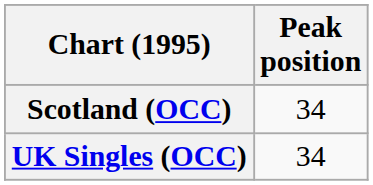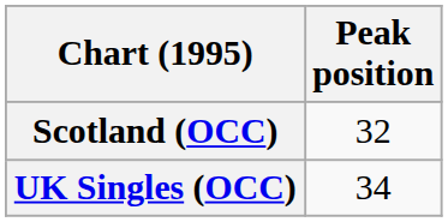 <table class="wikitable sortable plainrowheaders" style="text-align:center">
 <tr>
 <th>Chart (1995)</th>
 <th>Peak<br>position</th>
 </tr>
 <tr>
 <th scope="row">Scotland (<a href='#'>OCC</a>)</th>
-<td>34</td>
+<td>32</td>
 </tr>
 <tr>
 <th scope="row"><a href='#'>UK Singles</a> (<a href='#'>OCC</a>)</th>
 <td>34</td>
 </tr>
 </table>
